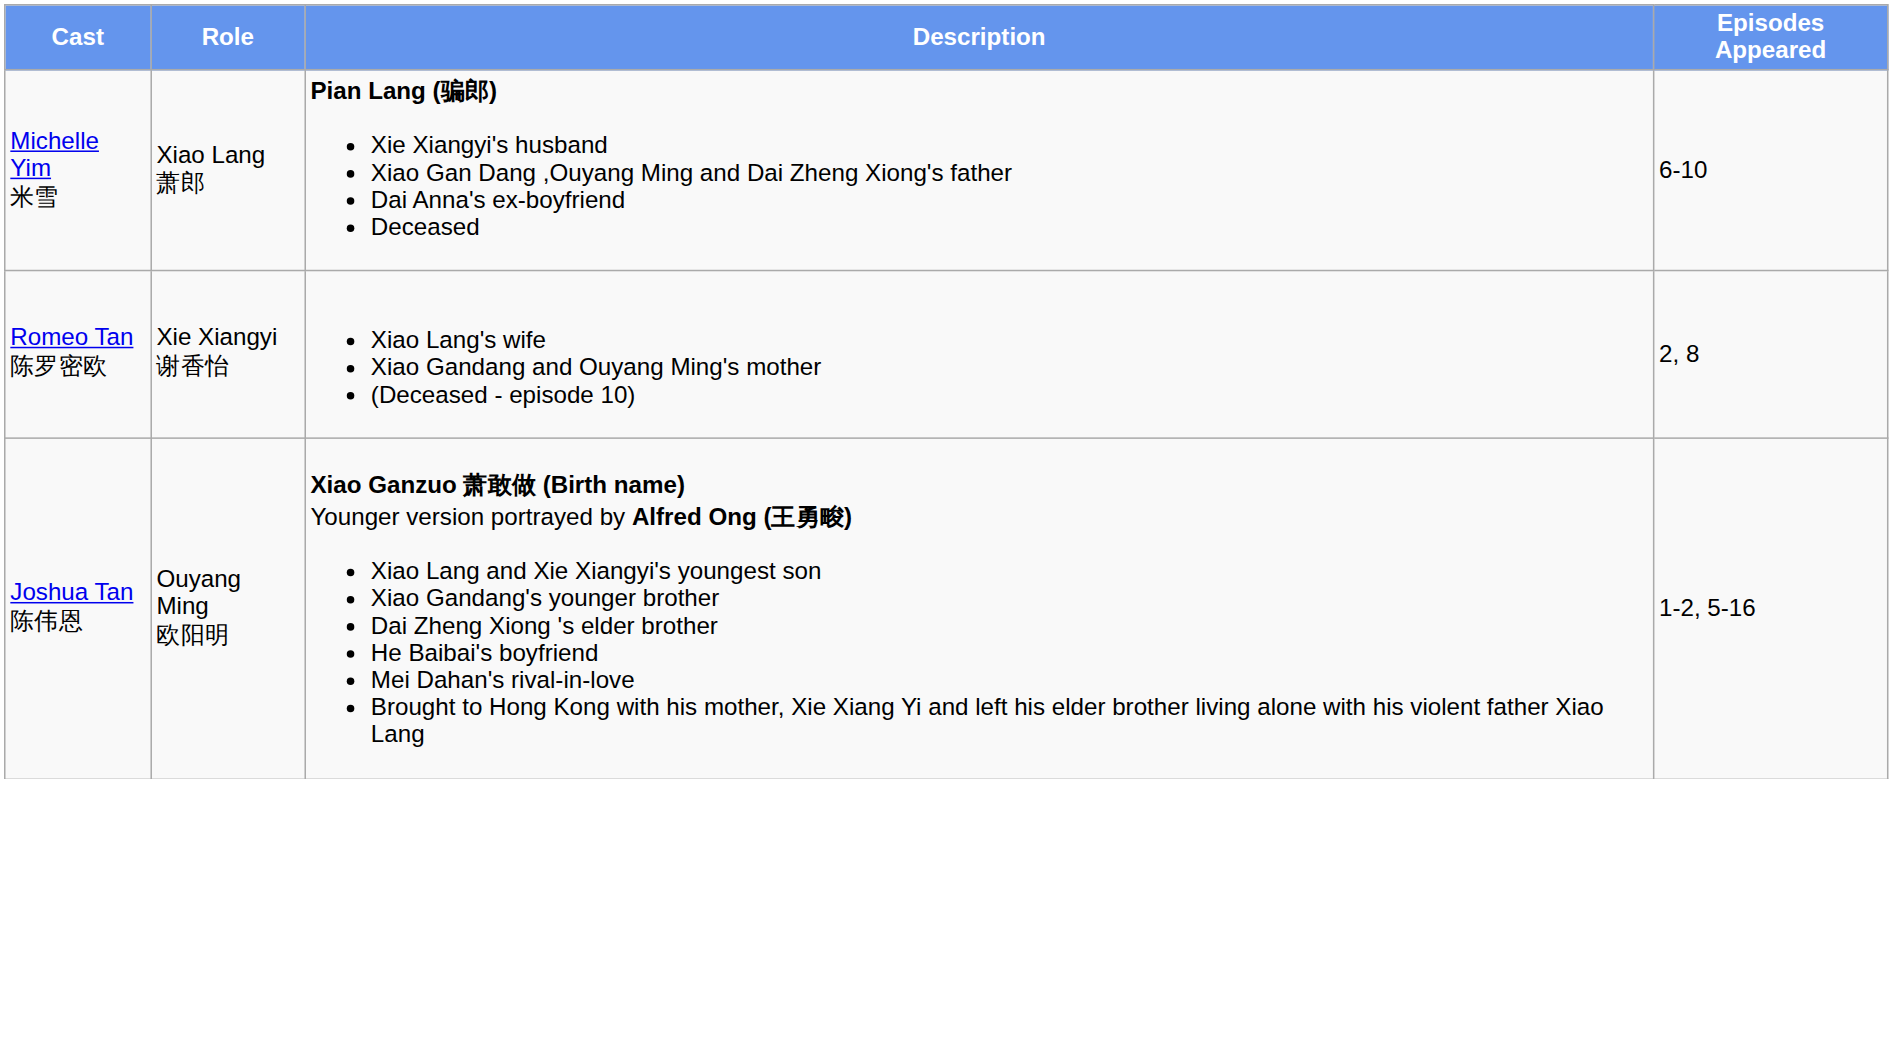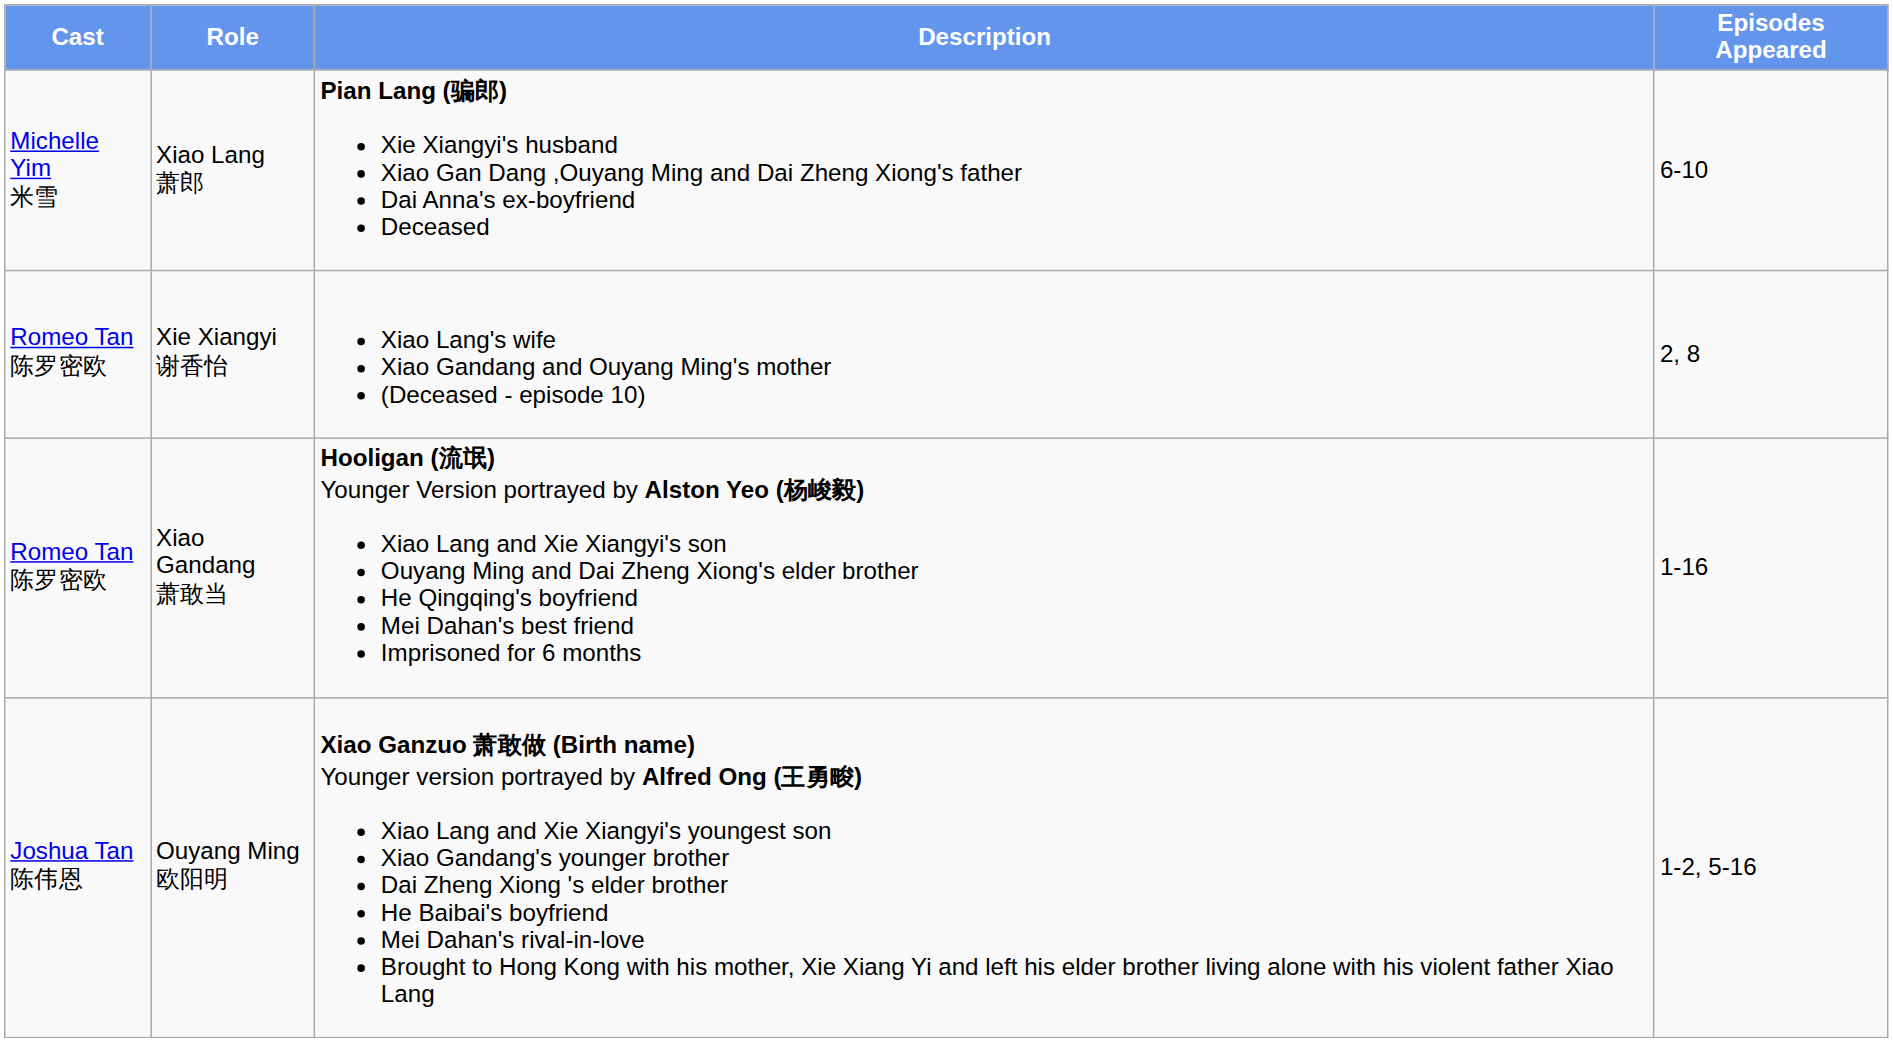 <table class="wikitable">
 <tr>
 <th style="background:cornflowerblue; color:white">Cast</th>
 <th style="background:cornflowerblue; color:white">Role</th>
 <th style="background:cornflowerblue; color:white">Description</th>
 <th style="background:cornflowerblue; color:white">Episodes Appeared</th>
 </tr>
 <tr>
 <td><a href='#'>Michelle Yim</a> <br> 米雪</td>
 <td>Xiao Lang <br> 萧郎</td>
 <td><strong>Pian Lang (骗郎)</strong><br><ul><li>Xie Xiangyi's husband</li><li>Xiao Gan Dang ,Ouyang Ming and Dai Zheng Xiong's father</li><li>Dai Anna's ex-boyfriend</li><li>Deceased</li></ul></td>
 <td>6-10</td>
 </tr>
 <tr>
 <td><a href='#'>Romeo Tan</a> <br> 陈罗密欧</td>
 <td>Xie Xiangyi <br> 谢香怡</td>
 <td><br><ul><li>Xiao Lang's wife</li><li>Xiao Gandang and Ouyang Ming's mother</li><li>(Deceased - episode 10)</li></ul></td>
 <td>2, 8</td>
 </tr>
 <tr>
+<td><a href='#'>Romeo Tan</a> <br> 陈罗密欧</td>
+<td>Xiao Gandang <br> 萧敢当</td>
+<td><strong>Hooligan (流氓)</strong> <br>Younger Version portrayed by <strong>Alston Yeo (杨峻毅)</strong><br><ul><li>Xiao Lang and Xie Xiangyi's son</li><li>Ouyang Ming and Dai Zheng Xiong's elder brother</li><li>He Qingqing's boyfriend</li><li>Mei Dahan's best friend</li><li>Imprisoned for 6 months</li></ul></td>
+<td>1-16</td>
+</tr>
+<tr>
 <td><a href='#'>Joshua Tan</a> <br>  陈伟恩</td>
 <td>Ouyang Ming <br> 欧阳明</td>
 <td><br><strong>Xiao Ganzuo 萧敢做 (Birth name)</strong> <br> Younger version portrayed by <strong>Alfred Ong (王勇畯) </strong><ul><li>Xiao Lang and Xie Xiangyi's youngest son</li><li>Xiao Gandang's younger brother</li><li>Dai Zheng Xiong 's elder brother</li><li>He Baibai's boyfriend</li><li>Mei Dahan's rival-in-love</li><li>Brought to Hong Kong with his mother, Xie Xiang Yi and left his elder brother living alone with his violent father Xiao Lang</li></ul></td>
 <td>1-2, 5-16</td>
 </tr>
 </table>
